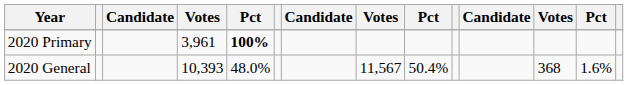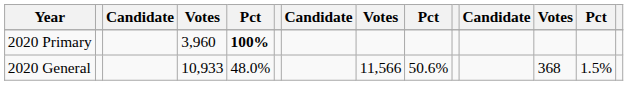 <table class="wikitable" style="margin:0.5em ; font-size:95%">
 <tr>
 <th>Year</th>
 <th></th>
 <th>Candidate</th>
 <th>Votes</th>
 <th>Pct</th>
 <th></th>
 <th>Candidate</th>
 <th>Votes</th>
 <th>Pct</th>
 <th></th>
 <th>Candidate</th>
 <th>Votes</th>
 <th>Pct</th>
 <th></th>
 </tr>
 <tr>
 </tr>
 <tr>
 <td>2020 Primary</td>
 <td></td>
 <td></td>
-<td>3,961</td>
+<td>3,960</td>
 <td><strong>100%</strong></td>
 <td></td>
 <td></td>
 <td></td>
 <td></td>
 <td></td>
 <td></td>
 <td></td>
 <td></td>
 <td></td>
 </tr>
 <tr>
 <td>2020 General</td>
 <td></td>
 <td></td>
-<td>10,393</td>
+<td>10,933</td>
 <td>48.0%</td>
 <td></td>
 <td></td>
-<td>11,567</td>
-<td>50.4%</td>
+<td>11,566</td>
+<td>50.6%</td>
 <td></td>
 <td></td>
 <td>368</td>
-<td>1.6%</td>
+<td>1.5%</td>
 <td></td>
 </tr>
 </table>
